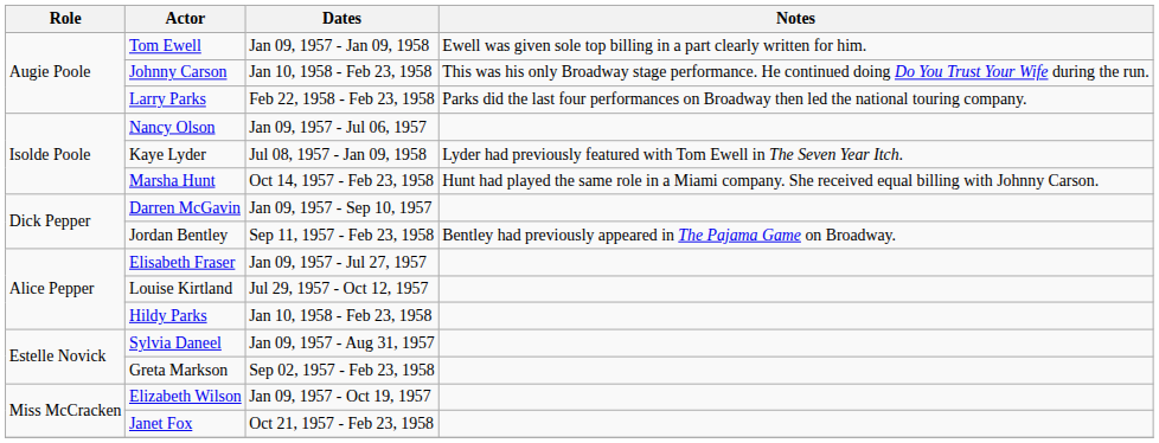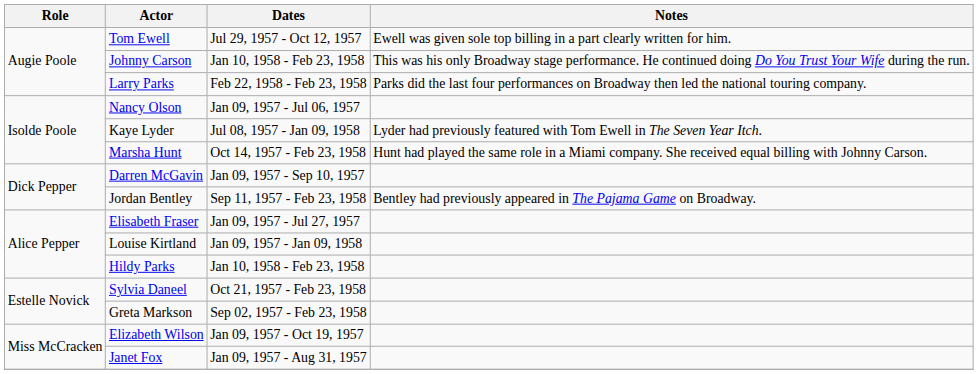 <table class="wikitable sortable plainrowheaders" style="font-size: 90%">
 <tr>
 <th scope="col">Role</th>
 <th scope="col">Actor</th>
 <th scope="col">Dates</th>
 <th scope="col">Notes</th>
 </tr>
 <tr>
 <td rowspan=3>Augie Poole</td>
 <td><a href='#'>Tom Ewell</a></td>
-<td>Jan 09, 1957 - Jan 09, 1958</td>
+<td>Jul 29, 1957 - Oct 12, 1957</td>
 <td>Ewell was given sole top billing in a part clearly written for him.</td>
 </tr>
 <tr>
 <td><a href='#'>Johnny Carson</a></td>
 <td>Jan 10, 1958 - Feb 23, 1958</td>
 <td>This was his only Broadway stage performance. He continued doing <em><a href='#'>Do You Trust Your Wife</a></em> during the run.</td>
 </tr>
 <tr>
 <td><a href='#'>Larry Parks</a></td>
 <td>Feb 22, 1958 - Feb 23, 1958</td>
 <td>Parks did the last four performances on Broadway then led the national touring company.</td>
 </tr>
 <tr>
 <td rowspan=3>Isolde Poole</td>
 <td><a href='#'>Nancy Olson</a></td>
 <td>Jan 09, 1957 - Jul 06, 1957</td>
 <td></td>
 </tr>
 <tr>
 <td>Kaye Lyder</td>
 <td>Jul 08, 1957 - Jan 09, 1958</td>
 <td>Lyder had previously featured with Tom Ewell in <em>The Seven Year Itch</em>.</td>
 </tr>
 <tr>
 <td><a href='#'>Marsha Hunt</a></td>
 <td>Oct 14, 1957 - Feb 23, 1958</td>
 <td>Hunt had played the same role in a Miami company. She received equal billing with Johnny Carson.</td>
 </tr>
 <tr>
 <td rowspan=2>Dick Pepper</td>
 <td><a href='#'>Darren McGavin</a></td>
 <td>Jan 09, 1957 - Sep 10, 1957</td>
 <td></td>
 </tr>
 <tr>
 <td>Jordan Bentley</td>
 <td>Sep 11, 1957 - Feb 23, 1958</td>
 <td>Bentley had previously appeared in <em><a href='#'>The Pajama Game</a></em> on Broadway.</td>
 </tr>
 <tr>
 <td rowspan=3>Alice Pepper</td>
 <td><a href='#'>Elisabeth Fraser</a></td>
 <td>Jan 09, 1957 - Jul 27, 1957</td>
 <td></td>
 </tr>
 <tr>
 <td>Louise Kirtland</td>
-<td>Jul 29, 1957 - Oct 12, 1957</td>
+<td>Jan 09, 1957 - Jan 09, 1958</td>
 <td></td>
 </tr>
 <tr>
 <td><a href='#'>Hildy Parks</a></td>
 <td>Jan 10, 1958 - Feb 23, 1958</td>
 <td></td>
 </tr>
 <tr>
 <td rowspan=2>Estelle Novick</td>
 <td><a href='#'>Sylvia Daneel</a></td>
-<td>Jan 09, 1957 - Aug 31, 1957</td>
+<td>Oct 21, 1957 - Feb 23, 1958</td>
 <td></td>
 </tr>
 <tr>
 <td>Greta Markson</td>
 <td>Sep 02, 1957 - Feb 23, 1958</td>
 <td></td>
 </tr>
 <tr>
 <td rowspan=2>Miss McCracken</td>
 <td><a href='#'>Elizabeth Wilson</a></td>
 <td>Jan 09, 1957 - Oct 19, 1957</td>
 <td></td>
 </tr>
 <tr>
 <td><a href='#'>Janet Fox</a></td>
-<td>Oct 21, 1957 - Feb 23, 1958</td>
+<td>Jan 09, 1957 - Aug 31, 1957</td>
 <td></td>
 </tr>
 <tr>
 </tr>
 </table>
